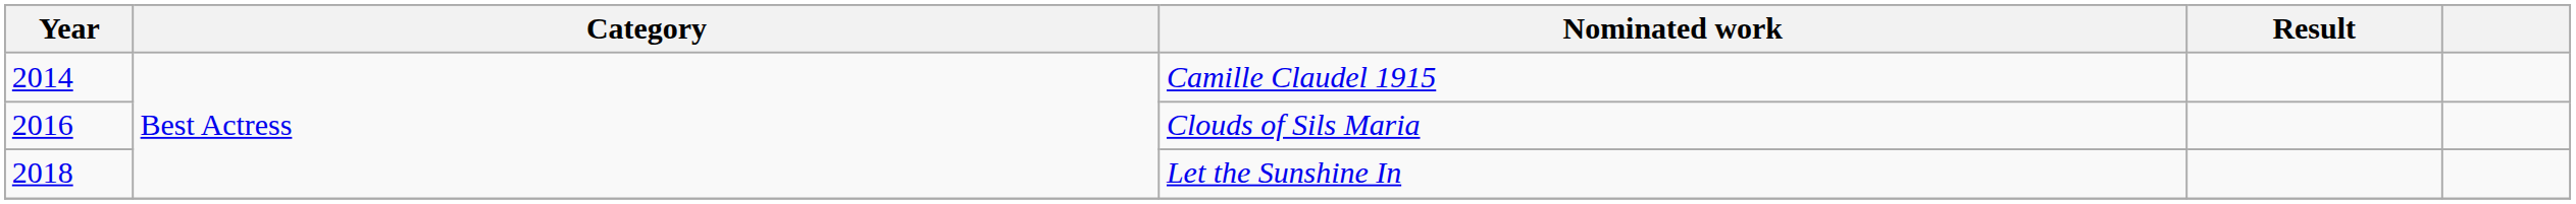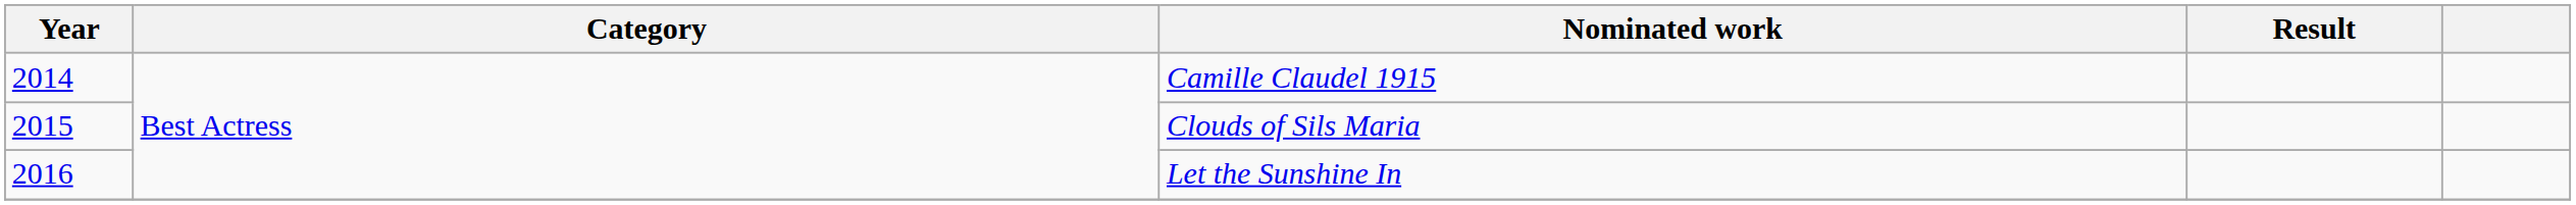 <table class="wikitable" style="width:85%;">
 <tr>
 <th width=5%>Year</th>
 <th style="width:40%;">Category</th>
 <th style="width:40%;">Nominated work</th>
 <th style="width:10%;">Result</th>
 <th width=5%></th>
 </tr>
 <tr>
 <td><a href='#'>2014</a></td>
 <td rowspan="3"><a href='#'>Best Actress</a></td>
 <td><em><a href='#'>Camille Claudel 1915</a></em></td>
 <td></td>
 <td></td>
 </tr>
 <tr>
-<td><a href='#'>2016</a></td>
+<td><a href='#'>2015</a></td>
 <td><em><a href='#'>Clouds of Sils Maria</a></em></td>
 <td></td>
 <td></td>
 </tr>
 <tr>
-<td><a href='#'>2018</a></td>
+<td><a href='#'>2016</a></td>
 <td><em><a href='#'>Let the Sunshine In</a></em></td>
 <td></td>
 <td></td>
 </tr>
 <tr>
 </tr>
 </table>
